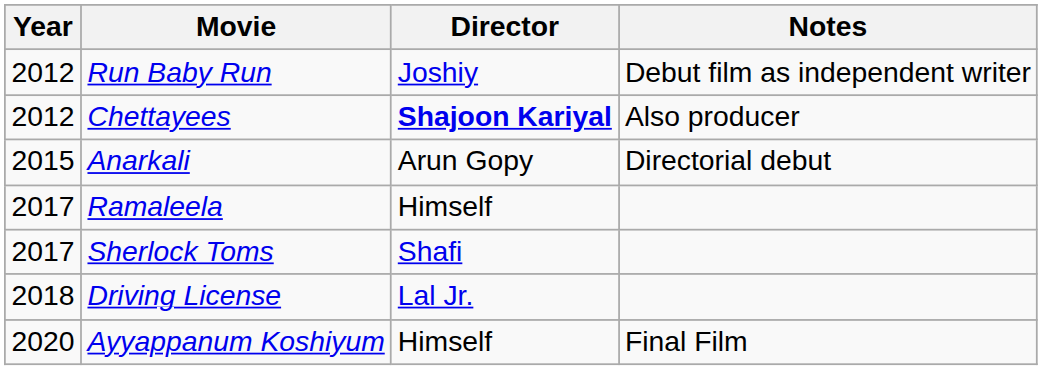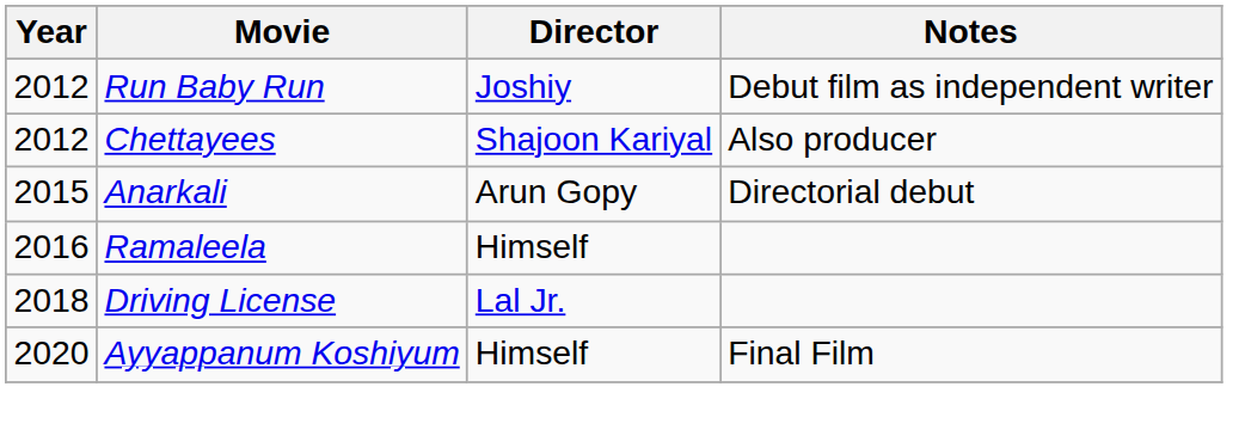 <table class="wikitable">
 <tr>
 <th><strong>Year</strong></th>
 <th><strong>Movie</strong></th>
 <th><strong>Director</strong></th>
 <th><strong>Notes</strong></th>
 </tr>
 <tr>
 <td>2012</td>
 <td><em><a href='#'>Run Baby Run</a></em></td>
 <td><a href='#'>Joshiy</a></td>
 <td>Debut film as independent writer</td>
 </tr>
 <tr>
 <td>2012</td>
 <td><em><a href='#'>Chettayees</a></em></td>
-<td><strong><a href='#'>Shajoon Kariyal</a></strong></td>
+<td><a href='#'>Shajoon Kariyal</a></td>
 <td>Also producer</td>
 </tr>
 <tr>
 <td>2015</td>
 <td><em><a href='#'>Anarkali</a></em></td>
 <td>Arun Gopy</td>
 <td>Directorial debut</td>
 </tr>
 <tr>
-<td>2017</td>
+<td>2016</td>
 <td><em><a href='#'>Ramaleela</a></em></td>
 <td>Himself</td>
-<td></td>
-</tr>
-<tr>
-<td>2017</td>
-<td><em><a href='#'>Sherlock Toms</a></em></td>
-<td><a href='#'>Shafi</a></td>
 <td></td>
 </tr>
 <tr>
 <td>2018</td>
 <td><em><a href='#'>Driving License</a></em></td>
 <td><a href='#'>Lal Jr.</a></td>
 <td></td>
 </tr>
 <tr>
 <td>2020</td>
 <td><em><a href='#'>Ayyappanum Koshiyum</a></em></td>
 <td>Himself</td>
 <td>Final Film</td>
 </tr>
 </table>
